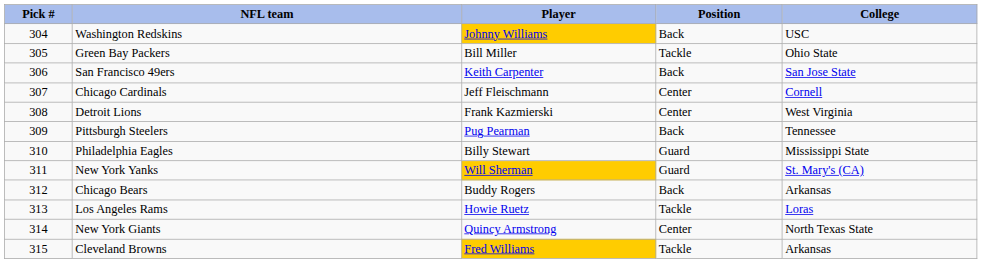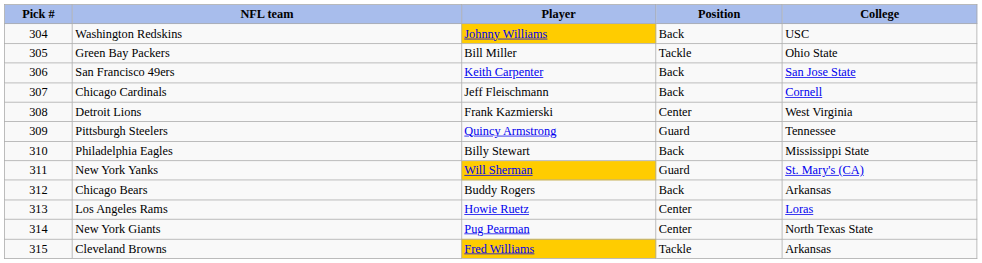 <table class="wikitable sortable sortable" style="width: 100%">
 <tr>
 <th style="background:#A8BDEC;" width=7%>Pick #</th>
 <th width=40% style="background:#A8BDEC;">NFL team</th>
 <th width=20% style="background:#A8BDEC;">Player</th>
 <th width=13% style="background:#A8BDEC;">Position</th>
 <th style="background:#A8BDEC;">College</th>
 </tr>
 <tr>
 <td align=center>304</td>
 <td>Washington Redskins</td>
 <td bgcolor="#FFCC00"><a href='#'>Johnny Williams</a></td>
 <td>Back</td>
 <td>USC</td>
 </tr>
 <tr>
 <td align=center>305</td>
 <td>Green Bay Packers</td>
 <td>Bill Miller</td>
 <td>Tackle</td>
 <td>Ohio State</td>
 </tr>
 <tr>
 <td align=center>306</td>
 <td>San Francisco 49ers</td>
 <td><a href='#'>Keith Carpenter</a></td>
 <td>Back</td>
 <td><a href='#'>San Jose State</a></td>
 </tr>
 <tr>
 <td align=center>307</td>
 <td>Chicago Cardinals</td>
 <td>Jeff Fleischmann</td>
-<td>Center</td>
+<td>Back</td>
 <td><a href='#'>Cornell</a></td>
 </tr>
 <tr>
 <td align=center>308</td>
 <td>Detroit Lions</td>
 <td>Frank Kazmierski</td>
 <td>Center</td>
 <td>West Virginia</td>
 </tr>
 <tr>
 <td align=center>309</td>
 <td>Pittsburgh Steelers</td>
-<td><a href='#'>Pug Pearman</a></td>
-<td>Back</td>
+<td><a href='#'>Quincy Armstrong</a></td>
+<td>Guard</td>
 <td>Tennessee</td>
 </tr>
 <tr>
 <td align=center>310</td>
 <td>Philadelphia Eagles</td>
 <td>Billy Stewart</td>
-<td>Guard</td>
+<td>Back</td>
 <td>Mississippi State</td>
 </tr>
 <tr>
 <td align=center>311</td>
 <td>New York Yanks</td>
 <td bgcolor="#FFCC00"><a href='#'>Will Sherman</a></td>
 <td>Guard</td>
 <td><a href='#'>St. Mary's (CA)</a></td>
 </tr>
 <tr>
 <td align=center>312</td>
 <td>Chicago Bears</td>
 <td>Buddy Rogers</td>
 <td>Back</td>
 <td>Arkansas</td>
 </tr>
 <tr>
 <td align=center>313</td>
 <td>Los Angeles Rams</td>
 <td><a href='#'>Howie Ruetz</a></td>
-<td>Tackle</td>
+<td>Center</td>
 <td><a href='#'>Loras</a></td>
 </tr>
 <tr>
 <td align=center>314</td>
 <td>New York Giants</td>
-<td><a href='#'>Quincy Armstrong</a></td>
+<td><a href='#'>Pug Pearman</a></td>
 <td>Center</td>
 <td>North Texas State</td>
 </tr>
 <tr>
 <td align=center>315</td>
 <td>Cleveland Browns</td>
 <td bgcolor="#FFCC00"><a href='#'>Fred Williams</a></td>
 <td>Tackle</td>
 <td>Arkansas</td>
 </tr>
 </table>
